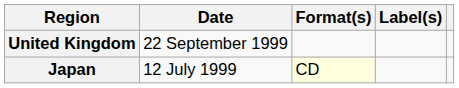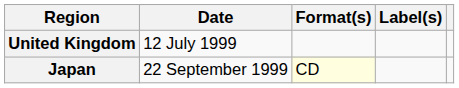 <table class="wikitable plainrowheaders">
 <tr>
 <th scope="col">Region</th>
 <th scope="col">Date</th>
 <th scope="col">Format(s)</th>
 <th scope="col">Label(s)</th>
 <th scope="col"></th>
 </tr>
 <tr>
 <th scope="row">United Kingdom</th>
-<td>22 September 1999</td>
+<td>12 July 1999</td>
 <td></td>
 <td></td>
 <td></td>
 </tr>
 <tr>
 <th scope="row">Japan</th>
-<td>12 July 1999</td>
+<td>22 September 1999</td>
 <td style="background: lightyellow;">CD</td>
 <td></td>
 <td></td>
 </tr>
 </table>
